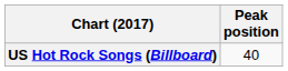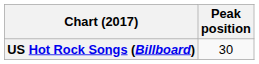 <table class="wikitable plainrowheaders" style="text-align:center">
 <tr>
 <th scope="col">Chart (2017)</th>
 <th scope="col">Peak<br>position</th>
 </tr>
 <tr>
 <th scope="row">US <a href='#'>Hot Rock Songs</a> (<em><a href='#'>Billboard</a></em>)</th>
-<td>40</td>
+<td>30</td>
 </tr>
 </table>
